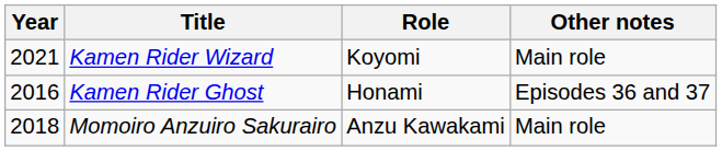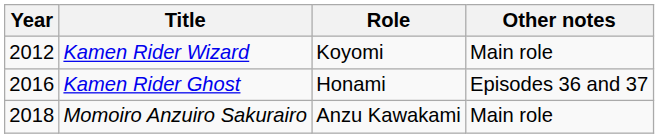 <table class="wikitable">
 <tr>
 <th>Year</th>
 <th>Title</th>
 <th>Role</th>
 <th>Other notes</th>
 </tr>
 <tr>
-<td>2021</td>
+<td>2012</td>
 <td><em><a href='#'>Kamen Rider Wizard</a></em></td>
 <td>Koyomi</td>
 <td>Main role</td>
 </tr>
 <tr>
 <td>2016</td>
 <td><em><a href='#'>Kamen Rider Ghost</a></em></td>
 <td>Honami</td>
 <td>Episodes 36 and 37</td>
 </tr>
 <tr>
 <td>2018</td>
 <td><em>Momoiro Anzuiro Sakurairo</em></td>
 <td>Anzu Kawakami</td>
 <td>Main role</td>
 </tr>
 </table>
